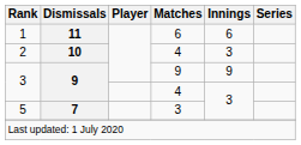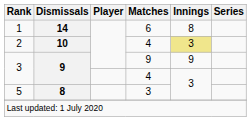 <table class="wikitable plainrowheaders sortable">
 <tr>
 <th scope=col>Rank</th>
 <th scope=col>Dismissals</th>
 <th scope=col>Player</th>
 <th scope=col>Matches</th>
 <th scope=col>Innings</th>
 <th scope=col>Series</th>
 </tr>
 <tr>
 <td align=center>1</td>
-<th scope=row style="text-align:center;">11</th>
+<th scope=row style="text-align:center;">14</th>
 <td rowspan=3></td>
 <td align=center>6</td>
-<td align=center>6</td>
+<td align=center>8</td>
 <td></td>
 </tr>
 <tr>
 <td align=center>2</td>
 <th scope=row style=text-align:center;>10</th>
 <td align=center>4</td>
-<td align=center>3</td>
+<td align=center style="background: khaki;">3</td>
 <td></td>
 </tr>
 <tr>
 <td align=center rowspan=2>3</td>
 <th scope=row style=text-align:center; rowspan=2>9</th>
 <td align=center>9</td>
 <td align=center>9</td>
 <td></td>
 </tr>
 <tr>
 <td></td>
 <td align=center>4</td>
 <td align=center rowspan=2>3</td>
 <td></td>
 </tr>
 <tr>
 <td align=center>5</td>
-<th scope=row style=text-align:center;>7</th>
+<th scope=row style=text-align:center;>8</th>
 <td></td>
 <td align=center>3</td>
 <td></td>
 </tr>
 <tr>
 </tr>
 <tr class=sortbottom>
 <td colspan=6><small>Last updated: 1 July 2020</small></td>
 </tr>
 </table>
